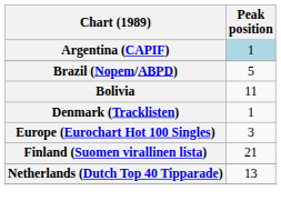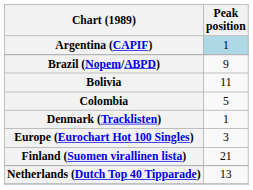 <table class="wikitable sortable plainrowheaders" style="text-align:center">
 <tr>
 <th scope="col">Chart (1989)</th>
 <th scope="col">Peak<br>position</th>
 </tr>
 <tr>
 <th scope="row">Argentina (<a href='#'>CAPIF</a>)</th>
 <td style="background: lightblue;">1</td>
 </tr>
 <tr>
 </tr>
 <tr>
 </tr>
 <tr>
 <th scope="row">Brazil (<a href='#'>Nopem</a>/<a href='#'>ABPD</a>)</th>
-<td>5</td>
+<td>9</td>
 </tr>
 <tr>
 <th scope="row">Bolivia</th>
 <td>11</td>
+</tr>
+<tr>
+<th scope="row">Colombia</th>
+<td>5</td>
 </tr>
 <tr>
 <th scope="row">Denmark (<a href='#'>Tracklisten</a>)</th>
 <td>1</td>
 </tr>
 <tr>
 <th scope="row">Europe (<a href='#'>Eurochart Hot 100 Singles</a>)</th>
 <td>3</td>
 </tr>
 <tr>
 <th scope="row">Finland (<a href='#'>Suomen virallinen lista</a>)</th>
 <td>21</td>
 </tr>
 <tr>
 </tr>
 <tr>
 <th scope="row">Netherlands (<a href='#'>Dutch Top 40 Tipparade</a>)</th>
 <td>13</td>
 </tr>
 <tr>
 </tr>
 <tr>
 </tr>
 <tr>
 </tr>
 <tr>
 </tr>
 <tr>
 </tr>
 <tr>
 </tr>
 </table>
